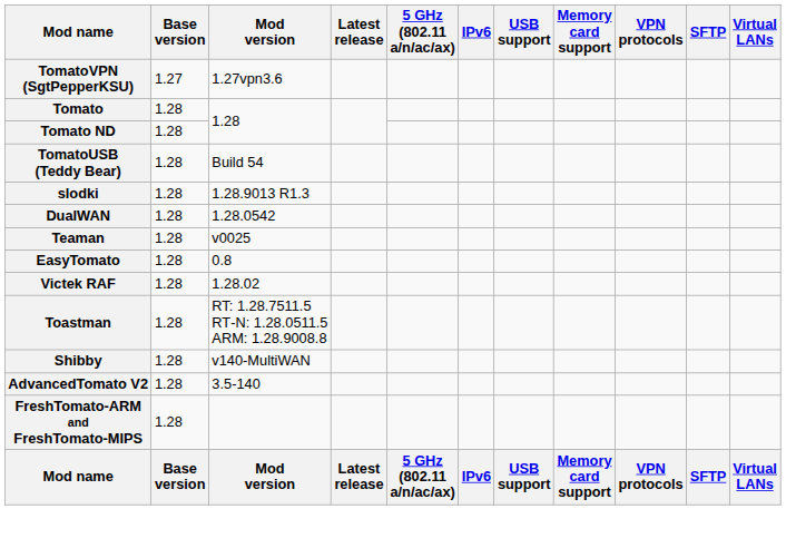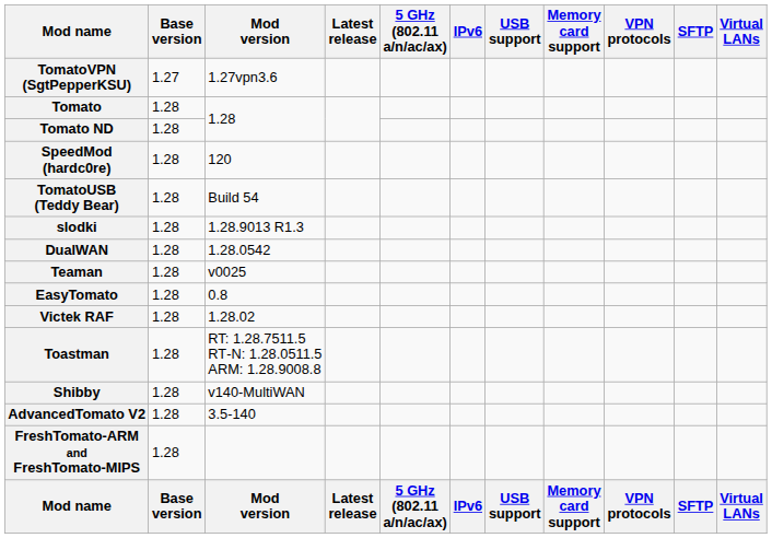 <table class="wikitable sortable">
 <tr>
 <th>Mod name</th>
 <th>Base<br>version</th>
 <th>Mod<br>version</th>
 <th>Latest<br>release</th>
 <th><a href='#'>5 GHz</a><br>(802.11<br>a/n/ac/ax)</th>
 <th><a href='#'>IPv6</a></th>
 <th><a href='#'>USB</a><br>support</th>
 <th><a href='#'>Memory card</a><br>support</th>
 <th><a href='#'>VPN</a><br>protocols</th>
 <th><a href='#'>SFTP</a></th>
 <th><a href='#'>Virtual LANs</a></th>
 </tr>
 <tr>
 <th>TomatoVPN<br>(SgtPepperKSU)</th>
 <td>1.27</td>
 <td>1.27vpn3.6</td>
 <td></td>
 <td></td>
 <td></td>
 <td></td>
 <td></td>
 <td></td>
 <td></td>
 <td></td>
 </tr>
 <tr>
 <th>Tomato</th>
 <td>1.28</td>
 <td rowspan="2">1.28</td>
 <td rowspan="2"></td>
 <td></td>
 <td></td>
 <td></td>
 <td></td>
 <td></td>
 <td></td>
 <td></td>
 </tr>
 <tr>
 <th>Tomato ND</th>
 <td>1.28</td>
+<td></td>
+<td></td>
+<td></td>
+<td></td>
+<td></td>
+<td></td>
+<td></td>
+</tr>
+<tr>
+<th>SpeedMod<br>(hardc0re)</th>
+<td>1.28</td>
+<td>120</td>
+<td></td>
 <td></td>
 <td></td>
 <td></td>
 <td></td>
 <td></td>
 <td></td>
 <td></td>
 </tr>
 <tr>
 <th>TomatoUSB<br>(Teddy Bear)</th>
 <td>1.28</td>
 <td>Build 54</td>
 <td></td>
 <td></td>
 <td></td>
 <td></td>
 <td></td>
 <td></td>
 <td></td>
 <td></td>
 </tr>
 <tr>
 <th>slodki</th>
 <td>1.28</td>
 <td>1.28.9013 R1.3</td>
 <td></td>
 <td></td>
 <td></td>
 <td></td>
 <td></td>
 <td></td>
 <td></td>
 <td></td>
 </tr>
 <tr>
 <th>DualWAN</th>
 <td>1.28</td>
 <td>1.28.0542</td>
 <td></td>
 <td></td>
 <td></td>
 <td></td>
 <td></td>
 <td></td>
 <td></td>
 <td></td>
 </tr>
 <tr>
 <th>Teaman</th>
 <td>1.28</td>
 <td>v0025</td>
 <td></td>
 <td></td>
 <td></td>
 <td></td>
 <td></td>
 <td></td>
 <td></td>
 <td></td>
 </tr>
 <tr>
 <th>EasyTomato</th>
 <td>1.28</td>
 <td>0.8</td>
 <td></td>
 <td></td>
 <td></td>
 <td></td>
 <td></td>
 <td></td>
 <td></td>
 <td></td>
 </tr>
 <tr>
 <th>Victek RAF</th>
 <td>1.28</td>
 <td>1.28.02</td>
 <td></td>
 <td></td>
 <td></td>
 <td></td>
 <td></td>
 <td></td>
 <td></td>
 <td></td>
 </tr>
 <tr>
 <th>Toastman</th>
 <td>1.28</td>
 <td>RT: 1.28.7511.5<br>RT‑N: 1.28.0511.5<br>ARM: 1.28.9008.8</td>
 <td></td>
 <td></td>
 <td></td>
 <td></td>
 <td></td>
 <td></td>
 <td></td>
 <td></td>
 </tr>
 <tr>
 <th>Shibby</th>
 <td>1.28</td>
 <td>v140‑MultiWAN</td>
 <td></td>
 <td></td>
 <td></td>
 <td></td>
 <td></td>
 <td></td>
 <td></td>
 <td></td>
 </tr>
 <tr>
 <th>AdvancedTomato V2</th>
 <td>1.28</td>
 <td>3.5-140</td>
 <td></td>
 <td></td>
 <td></td>
 <td></td>
 <td></td>
 <td></td>
 <td></td>
 <td></td>
 </tr>
 <tr>
 <th>FreshTomato‑ARM<br><small>and</small><br>FreshTomato‑MIPS</th>
 <td>1.28</td>
 <td></td>
 <td></td>
 <td></td>
 <td></td>
 <td></td>
 <td></td>
 <td></td>
 <td></td>
 <td></td>
 </tr>
 <tr>
 <th>Mod name</th>
 <th>Base<br>version</th>
 <th>Mod<br>version</th>
 <th>Latest<br>release</th>
 <th><a href='#'>5 GHz</a><br>(802.11<br>a/n/ac/ax)</th>
 <th><a href='#'>IPv6</a></th>
 <th><a href='#'>USB</a><br>support</th>
 <th><a href='#'>Memory card</a><br>support</th>
 <th><a href='#'>VPN</a><br>protocols</th>
 <th><a href='#'>SFTP</a></th>
 <th><a href='#'>Virtual LANs</a></th>
 </tr>
 </table>
